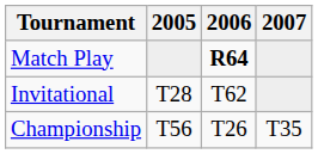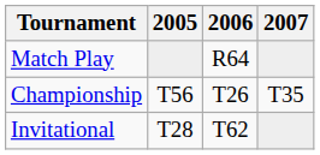 <table class="wikitable" style="text-align:center;">
 <tr>
 <th>Tournament</th>
 <th>2005</th>
 <th>2006</th>
 <th>2007</th>
 </tr>
 <tr>
 <td align="left"><a href='#'>Match Play</a></td>
 <td style="background:#eeeeee;"></td>
-<td><strong>R64</strong></td>
-<td style="background:#eeeeee;"></td>
-</tr>
-<tr>
-<td align="left"><a href='#'>Invitational</a></td>
-<td>T28</td>
-<td>T62</td>
+<td>R64</td>
 <td style="background:#eeeeee;"></td>
 </tr>
 <tr>
 <td align="left"><a href='#'>Championship</a></td>
 <td>T56</td>
 <td>T26</td>
 <td>T35</td>
 </tr>
+<tr>
+<td align="left"><a href='#'>Invitational</a></td>
+<td>T28</td>
+<td>T62</td>
+<td style="background:#eeeeee;"></td>
+</tr>
 </table>
